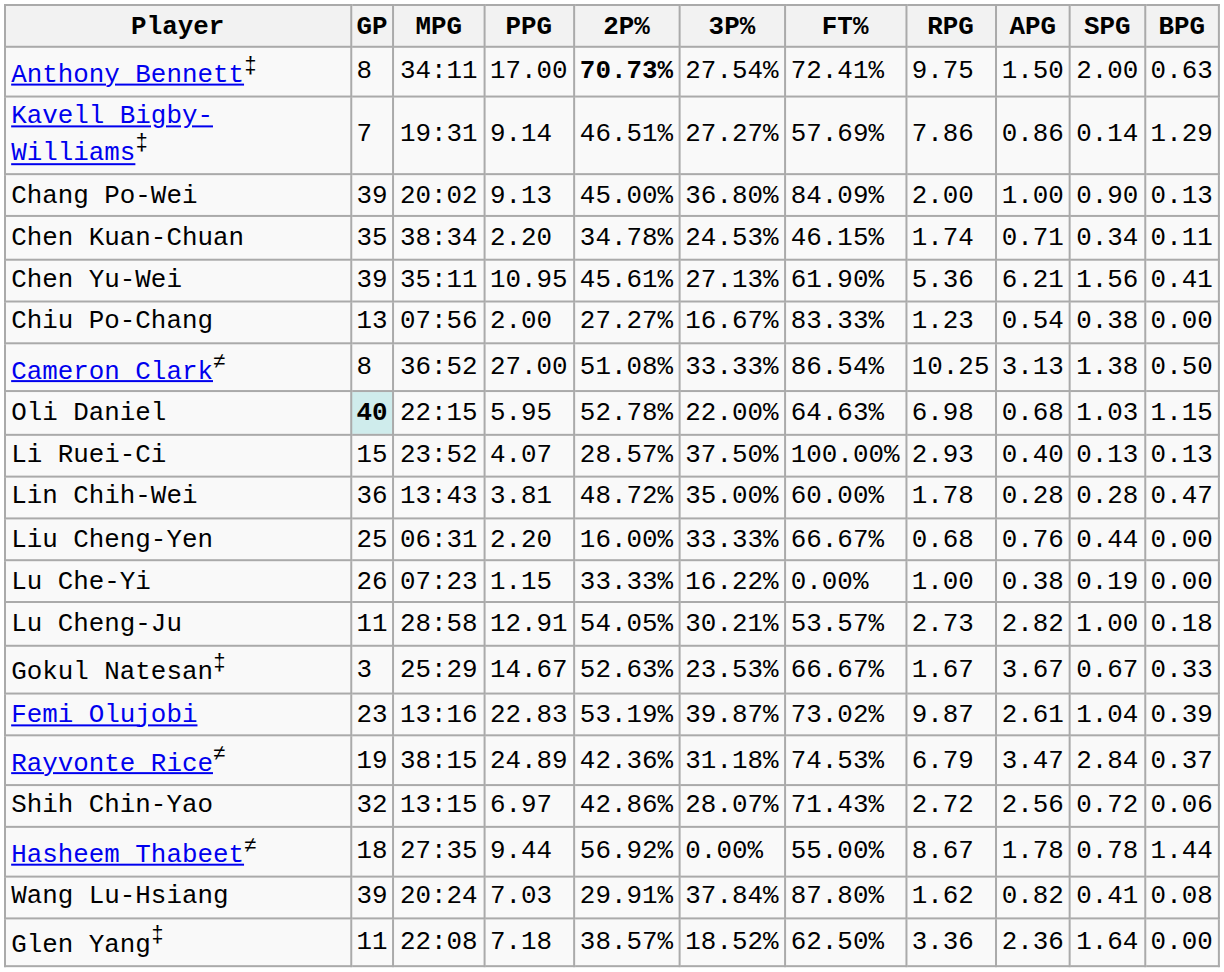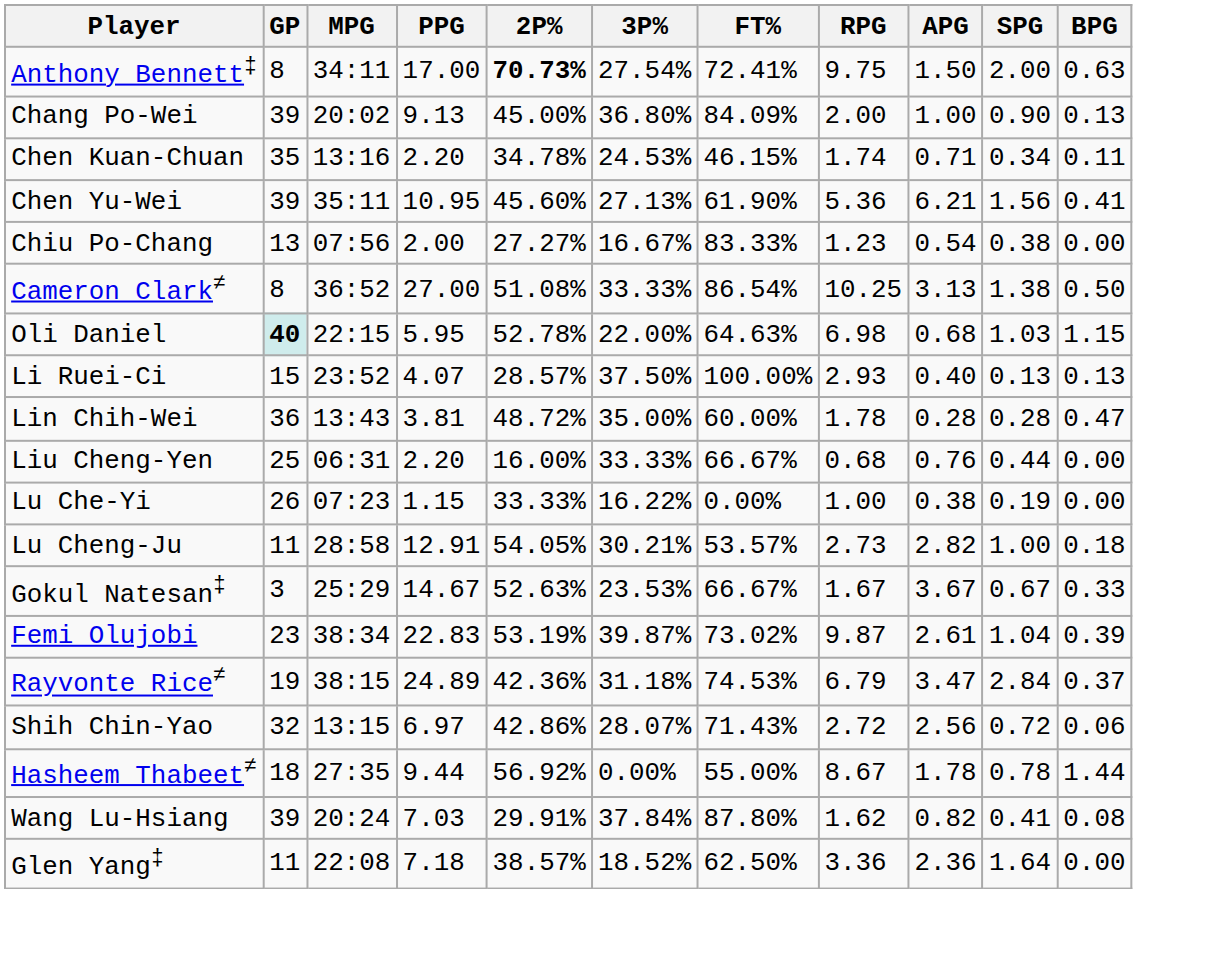 <table class="wikitable">
 <tr>
 <th>Player</th>
 <th>GP</th>
 <th>MPG</th>
 <th>PPG</th>
 <th>2P%</th>
 <th>3P%</th>
 <th>FT%</th>
 <th>RPG</th>
 <th>APG</th>
 <th>SPG</th>
 <th>BPG</th>
 </tr>
 <tr>
 <td><a href='#'>Anthony Bennett</a><sup>‡</sup></td>
 <td>8</td>
 <td>34:11</td>
 <td>17.00</td>
 <td><strong>70.73%</strong></td>
 <td>27.54%</td>
 <td>72.41%</td>
 <td>9.75</td>
 <td>1.50</td>
 <td>2.00</td>
 <td>0.63</td>
 </tr>
 <tr>
-<td><a href='#'>Kavell Bigby-Williams</a><sup>‡</sup></td>
-<td>7</td>
-<td>19:31</td>
-<td>9.14</td>
-<td>46.51%</td>
-<td>27.27%</td>
-<td>57.69%</td>
-<td>7.86</td>
-<td>0.86</td>
-<td>0.14</td>
-<td>1.29</td>
-</tr>
-<tr>
 <td>Chang Po-Wei</td>
 <td>39</td>
 <td>20:02</td>
 <td>9.13</td>
 <td>45.00%</td>
 <td>36.80%</td>
 <td>84.09%</td>
 <td>2.00</td>
 <td>1.00</td>
 <td>0.90</td>
 <td>0.13</td>
 </tr>
 <tr>
 <td>Chen Kuan-Chuan</td>
 <td>35</td>
-<td>38:34</td>
+<td>13:16</td>
 <td>2.20</td>
 <td>34.78%</td>
 <td>24.53%</td>
 <td>46.15%</td>
 <td>1.74</td>
 <td>0.71</td>
 <td>0.34</td>
 <td>0.11</td>
 </tr>
 <tr>
 <td>Chen Yu-Wei</td>
 <td>39</td>
 <td>35:11</td>
 <td>10.95</td>
-<td>45.61%</td>
+<td>45.60%</td>
 <td>27.13%</td>
 <td>61.90%</td>
 <td>5.36</td>
 <td>6.21</td>
 <td>1.56</td>
 <td>0.41</td>
 </tr>
 <tr>
 <td>Chiu Po-Chang</td>
 <td>13</td>
 <td>07:56</td>
 <td>2.00</td>
 <td>27.27%</td>
 <td>16.67%</td>
 <td>83.33%</td>
 <td>1.23</td>
 <td>0.54</td>
 <td>0.38</td>
 <td>0.00</td>
 </tr>
 <tr>
 <td><a href='#'>Cameron Clark</a><sup>≠</sup></td>
 <td>8</td>
 <td>36:52</td>
 <td>27.00</td>
 <td>51.08%</td>
 <td>33.33%</td>
 <td>86.54%</td>
 <td>10.25</td>
 <td>3.13</td>
 <td>1.38</td>
 <td>0.50</td>
 </tr>
 <tr>
 <td>Oli Daniel</td>
 <td style="background-color: #CFECEC"><strong>40</strong></td>
 <td>22:15</td>
 <td>5.95</td>
 <td>52.78%</td>
 <td>22.00%</td>
 <td>64.63%</td>
 <td>6.98</td>
 <td>0.68</td>
 <td>1.03</td>
 <td>1.15</td>
 </tr>
 <tr>
 <td>Li Ruei-Ci</td>
 <td>15</td>
 <td>23:52</td>
 <td>4.07</td>
 <td>28.57%</td>
 <td>37.50%</td>
 <td>100.00%</td>
 <td>2.93</td>
 <td>0.40</td>
 <td>0.13</td>
 <td>0.13</td>
 </tr>
 <tr>
 <td>Lin Chih-Wei</td>
 <td>36</td>
 <td>13:43</td>
 <td>3.81</td>
 <td>48.72%</td>
 <td>35.00%</td>
 <td>60.00%</td>
 <td>1.78</td>
 <td>0.28</td>
 <td>0.28</td>
 <td>0.47</td>
 </tr>
 <tr>
 <td>Liu Cheng-Yen</td>
 <td>25</td>
 <td>06:31</td>
 <td>2.20</td>
 <td>16.00%</td>
 <td>33.33%</td>
 <td>66.67%</td>
 <td>0.68</td>
 <td>0.76</td>
 <td>0.44</td>
 <td>0.00</td>
 </tr>
 <tr>
 <td>Lu Che-Yi</td>
 <td>26</td>
 <td>07:23</td>
 <td>1.15</td>
 <td>33.33%</td>
 <td>16.22%</td>
 <td>0.00%</td>
 <td>1.00</td>
 <td>0.38</td>
 <td>0.19</td>
 <td>0.00</td>
 </tr>
 <tr>
 <td>Lu Cheng-Ju</td>
 <td>11</td>
 <td>28:58</td>
 <td>12.91</td>
 <td>54.05%</td>
 <td>30.21%</td>
 <td>53.57%</td>
 <td>2.73</td>
 <td>2.82</td>
 <td>1.00</td>
 <td>0.18</td>
 </tr>
 <tr>
 <td>Gokul Natesan<sup>‡</sup></td>
 <td>3</td>
 <td>25:29</td>
 <td>14.67</td>
 <td>52.63%</td>
 <td>23.53%</td>
 <td>66.67%</td>
 <td>1.67</td>
 <td>3.67</td>
 <td>0.67</td>
 <td>0.33</td>
 </tr>
 <tr>
 <td><a href='#'>Femi Olujobi</a></td>
 <td>23</td>
-<td>13:16</td>
+<td>38:34</td>
 <td>22.83</td>
 <td>53.19%</td>
 <td>39.87%</td>
 <td>73.02%</td>
 <td>9.87</td>
 <td>2.61</td>
 <td>1.04</td>
 <td>0.39</td>
 </tr>
 <tr>
 <td><a href='#'>Rayvonte Rice</a><sup>≠</sup></td>
 <td>19</td>
 <td>38:15</td>
 <td>24.89</td>
 <td>42.36%</td>
 <td>31.18%</td>
 <td>74.53%</td>
 <td>6.79</td>
 <td>3.47</td>
 <td>2.84</td>
 <td>0.37</td>
 </tr>
 <tr>
 <td>Shih Chin-Yao</td>
 <td>32</td>
 <td>13:15</td>
 <td>6.97</td>
 <td>42.86%</td>
 <td>28.07%</td>
 <td>71.43%</td>
 <td>2.72</td>
 <td>2.56</td>
 <td>0.72</td>
 <td>0.06</td>
 </tr>
 <tr>
 <td><a href='#'>Hasheem Thabeet</a><sup>≠</sup></td>
 <td>18</td>
 <td>27:35</td>
 <td>9.44</td>
 <td>56.92%</td>
 <td>0.00%</td>
 <td>55.00%</td>
 <td>8.67</td>
 <td>1.78</td>
 <td>0.78</td>
 <td>1.44</td>
 </tr>
 <tr>
 <td>Wang Lu-Hsiang</td>
 <td>39</td>
 <td>20:24</td>
 <td>7.03</td>
 <td>29.91%</td>
 <td>37.84%</td>
 <td>87.80%</td>
 <td>1.62</td>
 <td>0.82</td>
 <td>0.41</td>
 <td>0.08</td>
 </tr>
 <tr>
 <td>Glen Yang<sup>‡</sup></td>
 <td>11</td>
 <td>22:08</td>
 <td>7.18</td>
 <td>38.57%</td>
 <td>18.52%</td>
 <td>62.50%</td>
 <td>3.36</td>
 <td>2.36</td>
 <td>1.64</td>
 <td>0.00</td>
 </tr>
 </table>
